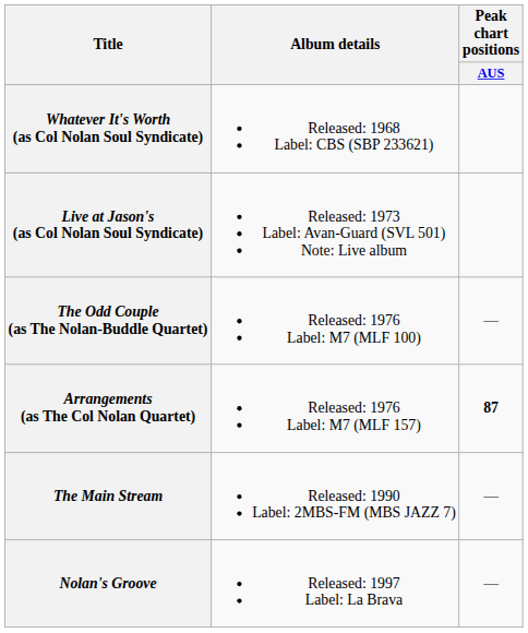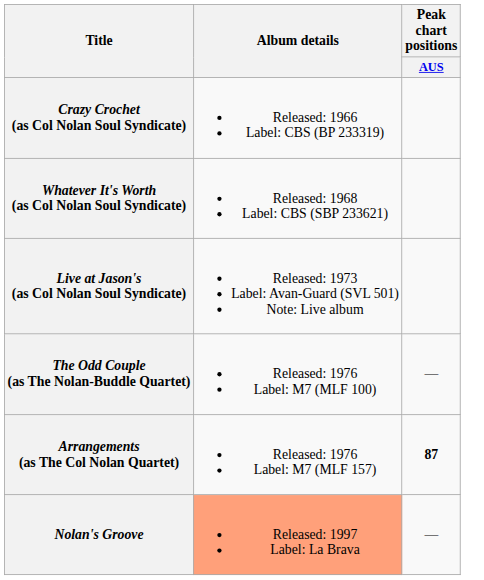 <table class="wikitable plainrowheaders" style="text-align:center">
 <tr>
 <th scope="col" rowspan="2">Title</th>
 <th scope="col" rowspan="2">Album details</th>
 <th scope="col" colspan="1">Peak chart<br>positions</th>
 </tr>
 <tr>
 <th scope="col" style="width:3em; font-size:90%"><a href='#'>AUS</a><br></th>
+</tr>
+<tr>
+<th scope="row"><em>Crazy Crochet</em> <br> (as Col Nolan Soul Syndicate)</th>
+<td><br><ul><li>Released: 1966</li><li>Label: CBS (BP 233319)</li></ul></td>
+<td></td>
 </tr>
 <tr>
 <th scope="row"><em>Whatever It's Worth</em> <br> (as Col Nolan Soul Syndicate)</th>
 <td><br><ul><li>Released: 1968</li><li>Label: CBS (SBP 233621)</li></ul></td>
 <td></td>
 </tr>
 <tr>
 <th scope="row"><em>Live at Jason's</em> <br> (as Col Nolan Soul Syndicate)</th>
 <td><br><ul><li>Released: 1973</li><li>Label: Avan-Guard (SVL 501)</li><li>Note: Live album</li></ul></td>
 <td></td>
 </tr>
 <tr>
 <th scope="row"><em>The Odd Couple</em> <br> (as The Nolan-Buddle Quartet)</th>
 <td><br><ul><li>Released: 1976</li><li>Label: M7 (MLF 100)</li></ul></td>
 <td>—</td>
 </tr>
 <tr>
 <th scope="row"><em>Arrangements</em> <br> (as The Col Nolan Quartet)</th>
 <td><br><ul><li>Released: 1976</li><li>Label: M7 (MLF 157)</li></ul></td>
 <td><strong>87</strong></td>
 </tr>
 <tr>
-<th scope="row"><em>The Main Stream</em></th>
-<td><br><ul><li>Released: 1990</li><li>Label: 2MBS-FM (MBS JAZZ 7)</li></ul></td>
-<td>—</td>
-</tr>
-<tr>
 <th scope="row"><em>Nolan's Groove</em></th>
-<td><br><ul><li>Released: 1997</li><li>Label: La Brava</li></ul></td>
+<td style="background: lightsalmon;"><br><ul><li>Released: 1997</li><li>Label: La Brava</li></ul></td>
 <td>—</td>
 </tr>
 </table>
